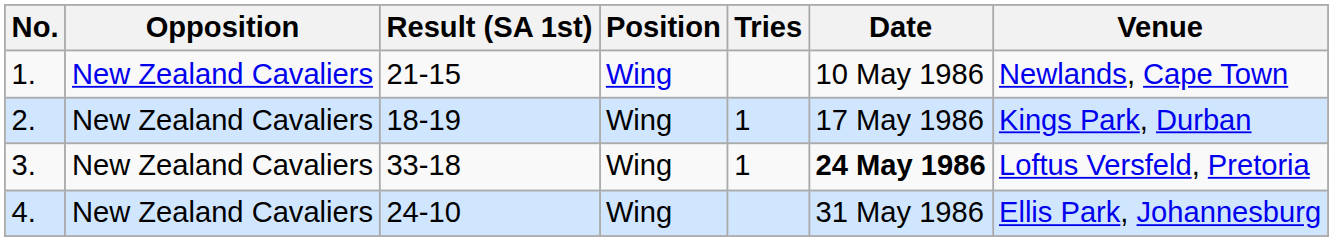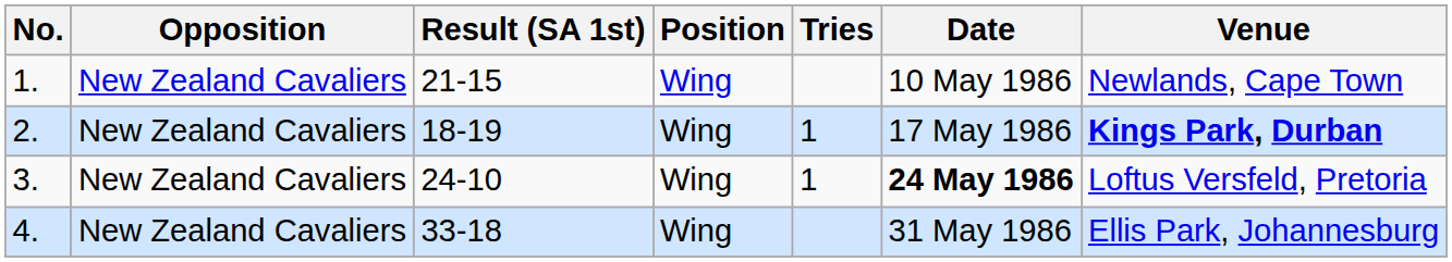 <table class="wikitable sortable">
 <tr>
 <th>No.</th>
 <th>Opposition</th>
 <th>Result (SA 1st)</th>
 <th>Position</th>
 <th>Tries</th>
 <th>Date</th>
 <th>Venue</th>
 </tr>
 <tr>
 <td>1.</td>
 <td><a href='#'>New Zealand Cavaliers</a></td>
 <td>21-15</td>
 <td><a href='#'>Wing</a></td>
 <td></td>
 <td>10 May 1986</td>
 <td><a href='#'>Newlands</a>, <a href='#'>Cape Town</a></td>
 </tr>
 <tr style="background: #D0E6FF;">
 <td>2.</td>
 <td>New Zealand Cavaliers</td>
 <td>18-19</td>
 <td>Wing</td>
 <td>1</td>
 <td>17 May 1986</td>
-<td><a href='#'>Kings Park</a>, <a href='#'>Durban</a></td>
+<td><strong><a href='#'>Kings Park</a>, <a href='#'>Durban</a></strong></td>
 </tr>
 <tr>
 <td>3.</td>
 <td>New Zealand Cavaliers</td>
-<td>33-18</td>
+<td>24-10</td>
 <td>Wing</td>
 <td>1</td>
 <td><strong>24 May 1986</strong></td>
 <td><a href='#'>Loftus Versfeld</a>, <a href='#'>Pretoria</a></td>
 </tr>
 <tr style="background: #D0E6FF;">
 <td>4.</td>
 <td>New Zealand Cavaliers</td>
-<td>24-10</td>
+<td>33-18</td>
 <td>Wing</td>
 <td></td>
 <td>31 May 1986</td>
 <td><a href='#'>Ellis Park</a>, <a href='#'>Johannesburg</a></td>
 </tr>
 </table>
